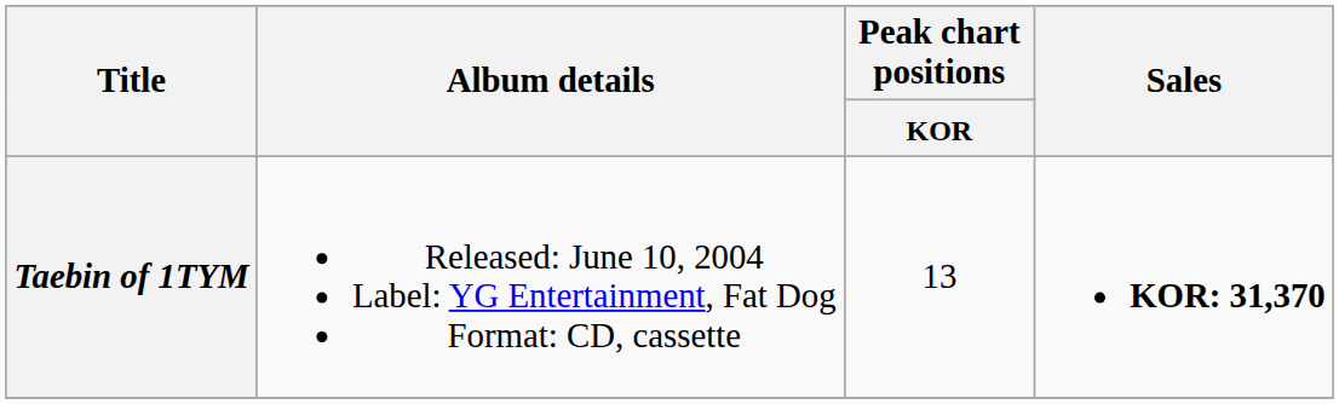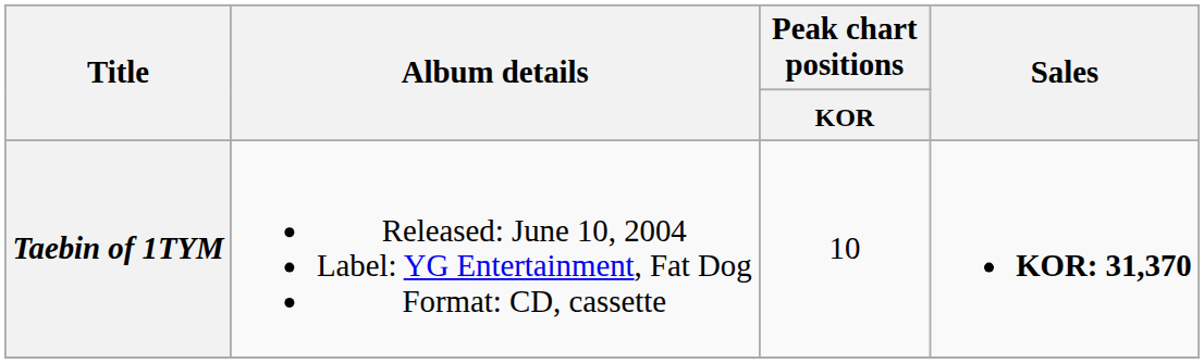 <table class="wikitable plainrowheaders" style="text-align:center;">
 <tr>
 <th scope="col" rowspan="2">Title</th>
 <th scope="col" rowspan="2">Album details</th>
 <th scope="col" colspan="1" style="width:5em;">Peak chart positions</th>
 <th scope="col" rowspan="2">Sales</th>
 </tr>
 <tr>
 <th><small>KOR</small><br></th>
 </tr>
 <tr>
 <th scope="row"><em>Taebin of 1TYM</em></th>
 <td><br><ul><li>Released: June 10, 2004</li><li>Label: <a href='#'>YG Entertainment</a>, Fat Dog</li><li>Format: CD, cassette</li></ul></td>
-<td>13</td>
+<td>10</td>
 <td><strong><br><ul><li>KOR: 31,370</li></ul></strong></td>
 </tr>
 <tr>
 </tr>
 </table>
